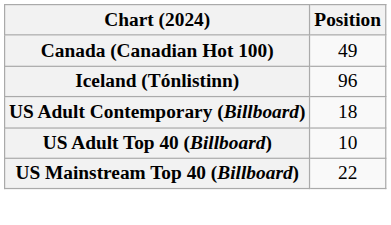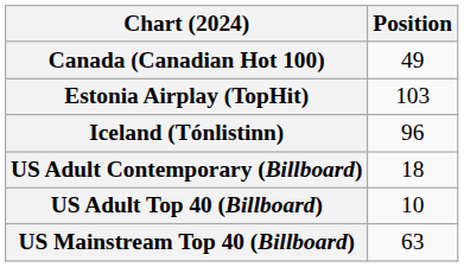 <table class="wikitable sortable plainrowheaders" style="text-align:center">
 <tr>
 <th scope="col">Chart (2024)</th>
 <th scope="col">Position</th>
 </tr>
 <tr>
 <th scope="row">Canada (Canadian Hot 100)</th>
 <td>49</td>
+</tr>
+<tr>
+<th scope="row">Estonia Airplay (TopHit)</th>
+<td>103</td>
 </tr>
 <tr>
 <th scope="row">Iceland (Tónlistinn)</th>
 <td>96</td>
 </tr>
 <tr>
 <th scope="row">US Adult Contemporary (<em>Billboard</em>)</th>
 <td>18</td>
 </tr>
 <tr>
 <th scope="row">US Adult Top 40 (<em>Billboard</em>)</th>
 <td>10</td>
 </tr>
 <tr>
 <th scope="row">US Mainstream Top 40 (<em>Billboard</em>)</th>
-<td>22</td>
+<td>63</td>
 </tr>
 </table>
